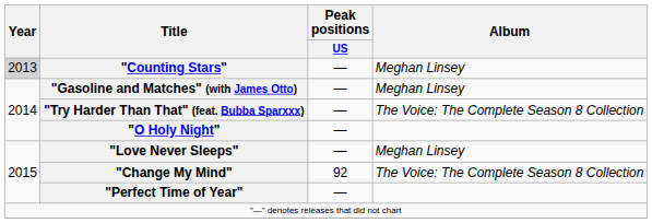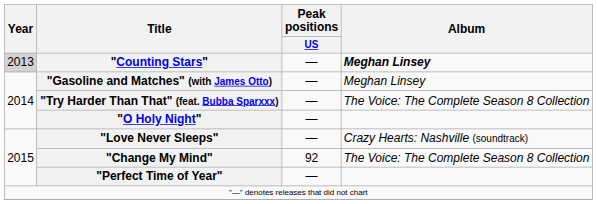 <table class="wikitable plainrowheaders" style="text-align:center;">
 <tr>
 <th rowspan="2">Year</th>
 <th rowspan="2" style="width:20em;">Title</th>
 <th>Peak<br>positions</th>
 <th rowspan="2">Album</th>
 </tr>
 <tr style="font-size:smaller;">
 <th><a href='#'>US</a><br></th>
 </tr>
 <tr>
 <td style="background: lightgrey;">2013</td>
 <th scope="row">"<a href='#'>Counting Stars</a>"</th>
 <td>—</td>
-<td align="left"><em>Meghan Linsey</em></td>
+<td align="left"><strong><em>Meghan Linsey</em></strong></td>
 </tr>
 <tr>
 <td rowspan="3">2014</td>
 <th scope="row">"Gasoline and Matches" <small>(with <a href='#'>James Otto</a>)</small></th>
 <td>—</td>
 <td align="left"><em>Meghan Linsey</em></td>
 </tr>
 <tr>
 <th scope="row">"Try Harder Than That" <small>(feat. <a href='#'>Bubba Sparxxx</a>)</small></th>
 <td>—</td>
 <td align="left"><em>The Voice: The Complete Season 8 Collection</em></td>
 </tr>
 <tr>
 <th scope="row">"<a href='#'>O Holy Night</a>"</th>
 <td>—</td>
 <td></td>
 </tr>
 <tr>
 <td rowspan="3">2015</td>
 <th scope="row">"Love Never Sleeps"</th>
 <td>—</td>
-<td align="left"><em>Meghan Linsey</em></td>
+<td align="left"><em>Crazy Hearts: Nashville</em> <small>(soundtrack)</small></td>
 </tr>
 <tr>
 <th scope="row">"Change My Mind"</th>
 <td>92</td>
 <td align="left"><em>The Voice: The Complete Season 8 Collection</em></td>
 </tr>
 <tr>
 <th scope="row">"Perfect Time of Year"</th>
 <td>—</td>
 <td></td>
 </tr>
 <tr>
 <td colspan="4" style="font-size:8pt">"—" denotes releases that did not chart</td>
 </tr>
 <tr>
 </tr>
 </table>
